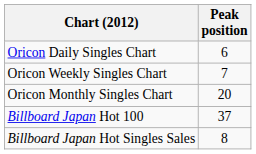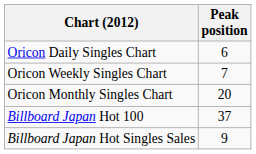 <table class="wikitable sortable" border="1">
 <tr>
 <th>Chart (2012)</th>
 <th>Peak<br>position</th>
 </tr>
 <tr>
 <td><a href='#'>Oricon</a> Daily Singles Chart</td>
 <td style="text-align:center;">6</td>
 </tr>
 <tr>
 <td>Oricon Weekly Singles Chart</td>
 <td style="text-align:center;">7</td>
 </tr>
 <tr>
 <td>Oricon Monthly Singles Chart</td>
 <td style="text-align:center;">20</td>
 </tr>
 <tr>
 <td><em><a href='#'>Billboard Japan</a></em> Hot 100</td>
 <td style="text-align:center;">37</td>
 </tr>
 <tr>
 <td><em>Billboard Japan</em> Hot Singles Sales</td>
-<td style="text-align:center;">8</td>
+<td style="text-align:center;">9</td>
 </tr>
 </table>
